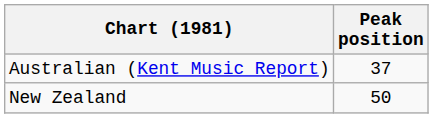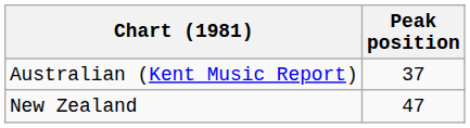 <table class="wikitable">
 <tr>
 <th>Chart (1981)</th>
 <th>Peak<br>position</th>
 </tr>
 <tr>
 <td>Australian (<a href='#'>Kent Music Report</a>)</td>
 <td align="center">37</td>
 </tr>
 <tr>
 <td>New Zealand </td>
-<td align="center">50</td>
+<td align="center">47</td>
 </tr>
 </table>
